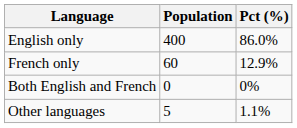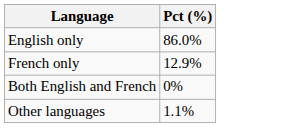 <table class="wikitable">
 <tr>
 <th>Language</th>
-<th>Population</th>
 <th>Pct (%)</th>
 </tr>
 <tr>
 <td>English only</td>
-<td>400</td>
 <td>86.0%</td>
 </tr>
 <tr>
 <td>French only</td>
-<td>60</td>
 <td>12.9%</td>
 </tr>
 <tr>
 <td>Both English and French</td>
-<td>0</td>
 <td>0%</td>
 </tr>
 <tr>
 <td>Other languages</td>
-<td>5</td>
 <td>1.1%</td>
 </tr>
 </table>
